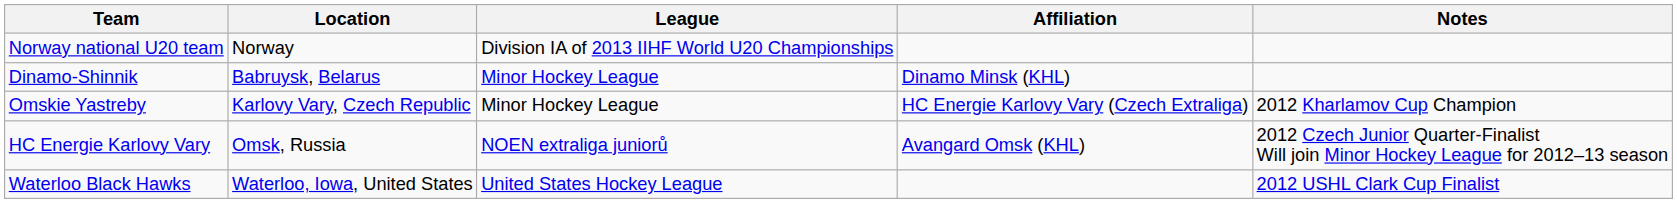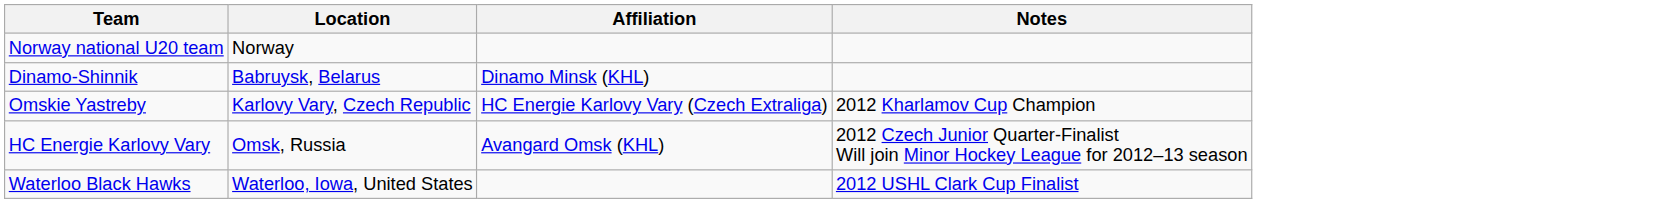 <table class=wikitable>
 <tr>
 <th>Team</th>
 <th>Location</th>
-<th>League</th>
 <th>Affiliation</th>
 <th>Notes</th>
 </tr>
 <tr>
 <td> <a href='#'>Norway national U20 team</a></td>
 <td>Norway</td>
-<td>Division IA of <a href='#'>2013 IIHF World U20 Championships</a></td>
 <td></td>
 <td></td>
 </tr>
 <tr>
 <td> <a href='#'>Dinamo-Shinnik</a></td>
 <td><a href='#'>Babruysk</a>, <a href='#'>Belarus</a></td>
-<td><a href='#'>Minor Hockey League</a></td>
 <td><a href='#'>Dinamo Minsk</a> (<a href='#'>KHL</a>)</td>
 <td></td>
 </tr>
 <tr>
 <td> <a href='#'>Omskie Yastreby</a></td>
 <td><a href='#'>Karlovy Vary</a>, <a href='#'>Czech Republic</a></td>
-<td>Minor Hockey League</td>
 <td><a href='#'>HC Energie Karlovy Vary</a> (<a href='#'>Czech Extraliga</a>)</td>
 <td>2012 <a href='#'>Kharlamov Cup</a> Champion</td>
 </tr>
 <tr>
 <td> <a href='#'>HC Energie Karlovy Vary</a></td>
 <td><a href='#'>Omsk</a>, Russia</td>
-<td><a href='#'>NOEN extraliga juniorů</a></td>
 <td><a href='#'>Avangard Omsk</a> (<a href='#'>KHL</a>)</td>
 <td>2012 <a href='#'>Czech Junior</a> Quarter-Finalist<br>Will join <a href='#'>Minor Hockey League</a> for 2012–13 season</td>
 </tr>
 <tr>
 <td> <a href='#'>Waterloo Black Hawks</a></td>
 <td><a href='#'>Waterloo, Iowa</a>, United States</td>
-<td><a href='#'>United States Hockey League</a></td>
 <td></td>
 <td><a href='#'>2012 USHL Clark Cup Finalist</a></td>
 </tr>
 </table>
